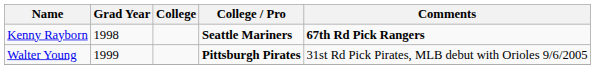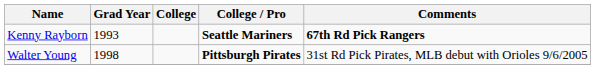 <table class="wikitable">
 <tr>
 <th>Name</th>
 <th>Grad Year</th>
 <th>College</th>
 <th>College / Pro</th>
 <th>Comments</th>
 </tr>
 <tr>
 <td><a href='#'>Kenny Rayborn</a></td>
-<td>1998</td>
+<td>1993</td>
 <td></td>
 <td><strong>Seattle Mariners</strong></td>
 <td><strong>67th Rd Pick Rangers</strong></td>
 </tr>
 <tr>
 <td><a href='#'>Walter Young</a></td>
-<td>1999</td>
+<td>1998</td>
 <td></td>
 <td><strong>Pittsburgh Pirates</strong></td>
 <td>31st Rd Pick Pirates, MLB debut with Orioles 9/6/2005</td>
 </tr>
 <tr>
 </tr>
 </table>
